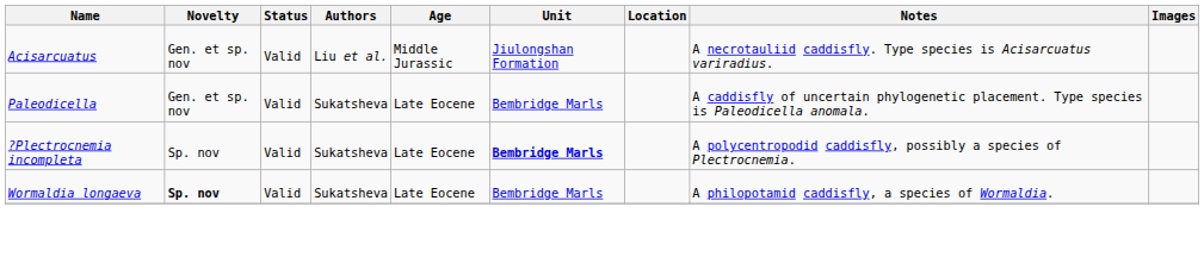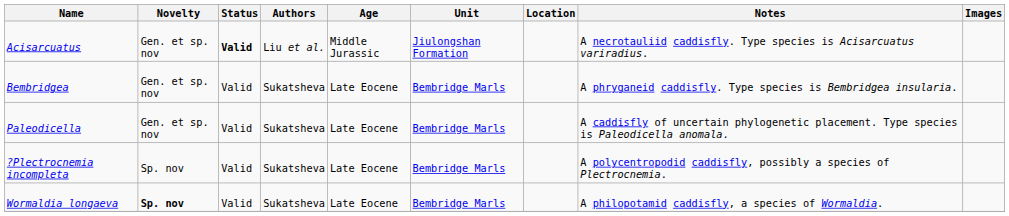 <table class="wikitable sortable" align="center" width="80%">
 <tr>
 <th>Name</th>
 <th>Novelty</th>
 <th>Status</th>
 <th>Authors</th>
 <th>Age</th>
 <th>Unit</th>
 <th>Location</th>
 <th>Notes</th>
 <th>Images</th>
 </tr>
 <tr>
 <td><br><em><a href='#'>Acisarcuatus</a></em></td>
 <td><br>Gen. et sp. nov</td>
-<td><br>Valid</td>
+<td><strong><br>Valid</strong></td>
 <td><br>Liu <em>et al.</em></td>
 <td><br>Middle Jurassic</td>
 <td><br><a href='#'>Jiulongshan Formation</a></td>
 <td><br></td>
 <td><br>A <a href='#'>necrotauliid</a> <a href='#'>caddisfly</a>. Type species is <em>Acisarcuatus variradius</em>.</td>
+<td></td>
+</tr>
+<tr>
+<td><br><em><a href='#'>Bembridgea</a></em></td>
+<td><br>Gen. et sp. nov</td>
+<td><br>Valid</td>
+<td><br>Sukatsheva</td>
+<td><br>Late Eocene</td>
+<td><br><a href='#'>Bembridge Marls</a></td>
+<td><br></td>
+<td><br>A <a href='#'>phryganeid</a> <a href='#'>caddisfly</a>. Type species is <em>Bembridgea insularia</em>.</td>
 <td></td>
 </tr>
 <tr>
 <td><br><em><a href='#'>Paleodicella</a></em></td>
 <td><br>Gen. et sp. nov</td>
 <td><br>Valid</td>
 <td><br>Sukatsheva</td>
 <td><br>Late Eocene</td>
 <td><br><a href='#'>Bembridge Marls</a></td>
 <td><br></td>
 <td><br>A <a href='#'>caddisfly</a> of uncertain phylogenetic placement. Type species is <em>Paleodicella anomala</em>.</td>
 <td></td>
 </tr>
 <tr>
 <td><br><em><a href='#'>?Plectrocnemia incompleta</a></em></td>
 <td><br>Sp. nov</td>
 <td><br>Valid</td>
 <td><br>Sukatsheva</td>
 <td><br>Late Eocene</td>
-<td><strong><br><a href='#'>Bembridge Marls</a></strong></td>
+<td><br><a href='#'>Bembridge Marls</a></td>
 <td><br></td>
 <td><br>A <a href='#'>polycentropodid</a> <a href='#'>caddisfly</a>, possibly a species of <em>Plectrocnemia</em>.</td>
 <td></td>
 </tr>
 <tr>
 <td><br><em><a href='#'>Wormaldia longaeva</a></em></td>
 <td><strong><br>Sp. nov</strong></td>
 <td><br>Valid</td>
 <td><br>Sukatsheva</td>
 <td><br>Late Eocene</td>
 <td><br><a href='#'>Bembridge Marls</a></td>
 <td><br></td>
 <td><br>A <a href='#'>philopotamid</a> <a href='#'>caddisfly</a>, a species of <em><a href='#'>Wormaldia</a></em>.</td>
 <td></td>
 </tr>
 <tr>
 </tr>
 </table>
